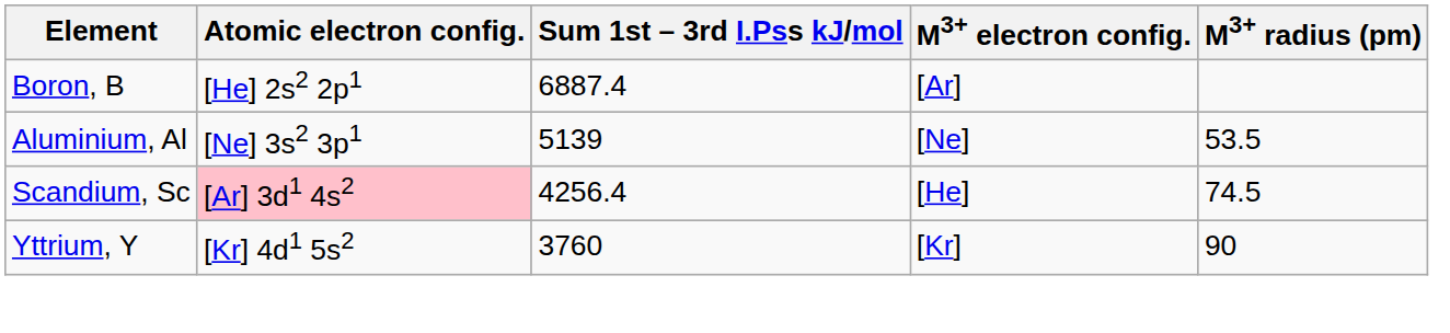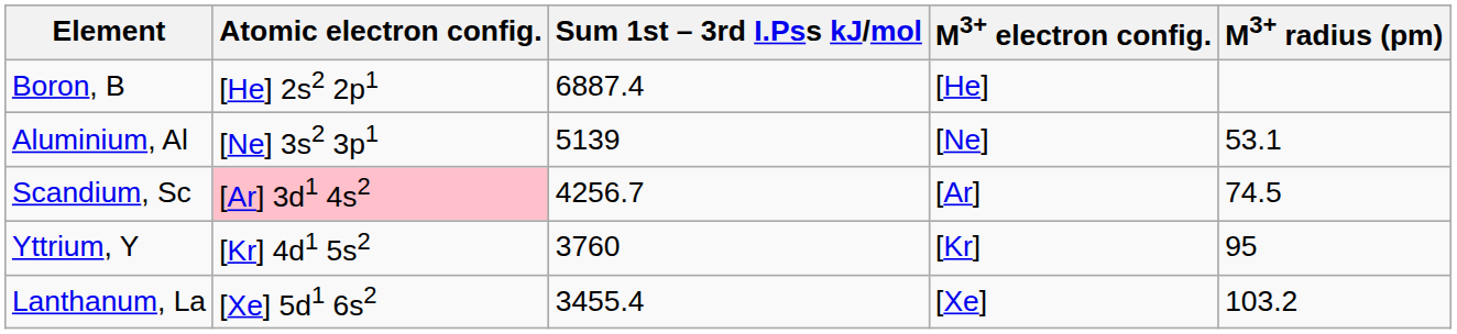 <table class="wikitable">
 <tr>
 <th>Element</th>
 <th>Atomic electron config.</th>
 <th>Sum 1st – 3rd <a href='#'>I.Ps</a>s <a href='#'>kJ</a>/<a href='#'>mol</a></th>
 <th>M<sup>3+</sup> electron config.</th>
 <th>M<sup>3+</sup> radius (pm)</th>
 </tr>
 <tr>
 <td><a href='#'>Boron</a>, B</td>
 <td>&#91;<a href='#'>He</a>&#93; 2s<sup>2</sup> 2p<sup>1</sup></td>
 <td>6887.4</td>
-<td>&#91;<a href='#'>Ar</a>&#93;</td>
+<td>&#91;<a href='#'>He</a>&#93;</td>
 <td></td>
 </tr>
 <tr>
 <td><a href='#'>Aluminium</a>, Al</td>
 <td>&#91;<a href='#'>Ne</a>&#93; 3s<sup>2</sup> 3p<sup>1</sup></td>
 <td>5139</td>
 <td>&#91;<a href='#'>Ne</a>&#93;</td>
-<td>53.5</td>
+<td>53.1</td>
 </tr>
 <tr>
 <td><a href='#'>Scandium</a>, Sc</td>
 <td style="background: pink;">&#91;<a href='#'>Ar</a>&#93; 3d<sup>1</sup> 4s<sup>2</sup></td>
-<td>4256.4</td>
-<td>&#91;<a href='#'>He</a>&#93;</td>
+<td>4256.7</td>
+<td>&#91;<a href='#'>Ar</a>&#93;</td>
 <td>74.5</td>
 </tr>
 <tr>
 <td><a href='#'>Yttrium</a>, Y</td>
 <td>&#91;<a href='#'>Kr</a>&#93; 4d<sup>1</sup> 5s<sup>2</sup></td>
 <td>3760</td>
 <td>&#91;<a href='#'>Kr</a>&#93;</td>
-<td>90</td>
+<td>95</td>
+</tr>
+<tr>
+<td><a href='#'>Lanthanum</a>, La</td>
+<td>&#91;<a href='#'>Xe</a>&#93; 5d<sup>1</sup> 6s<sup>2</sup></td>
+<td>3455.4</td>
+<td>&#91;<a href='#'>Xe</a>&#93;</td>
+<td>103.2</td>
 </tr>
 </table>
